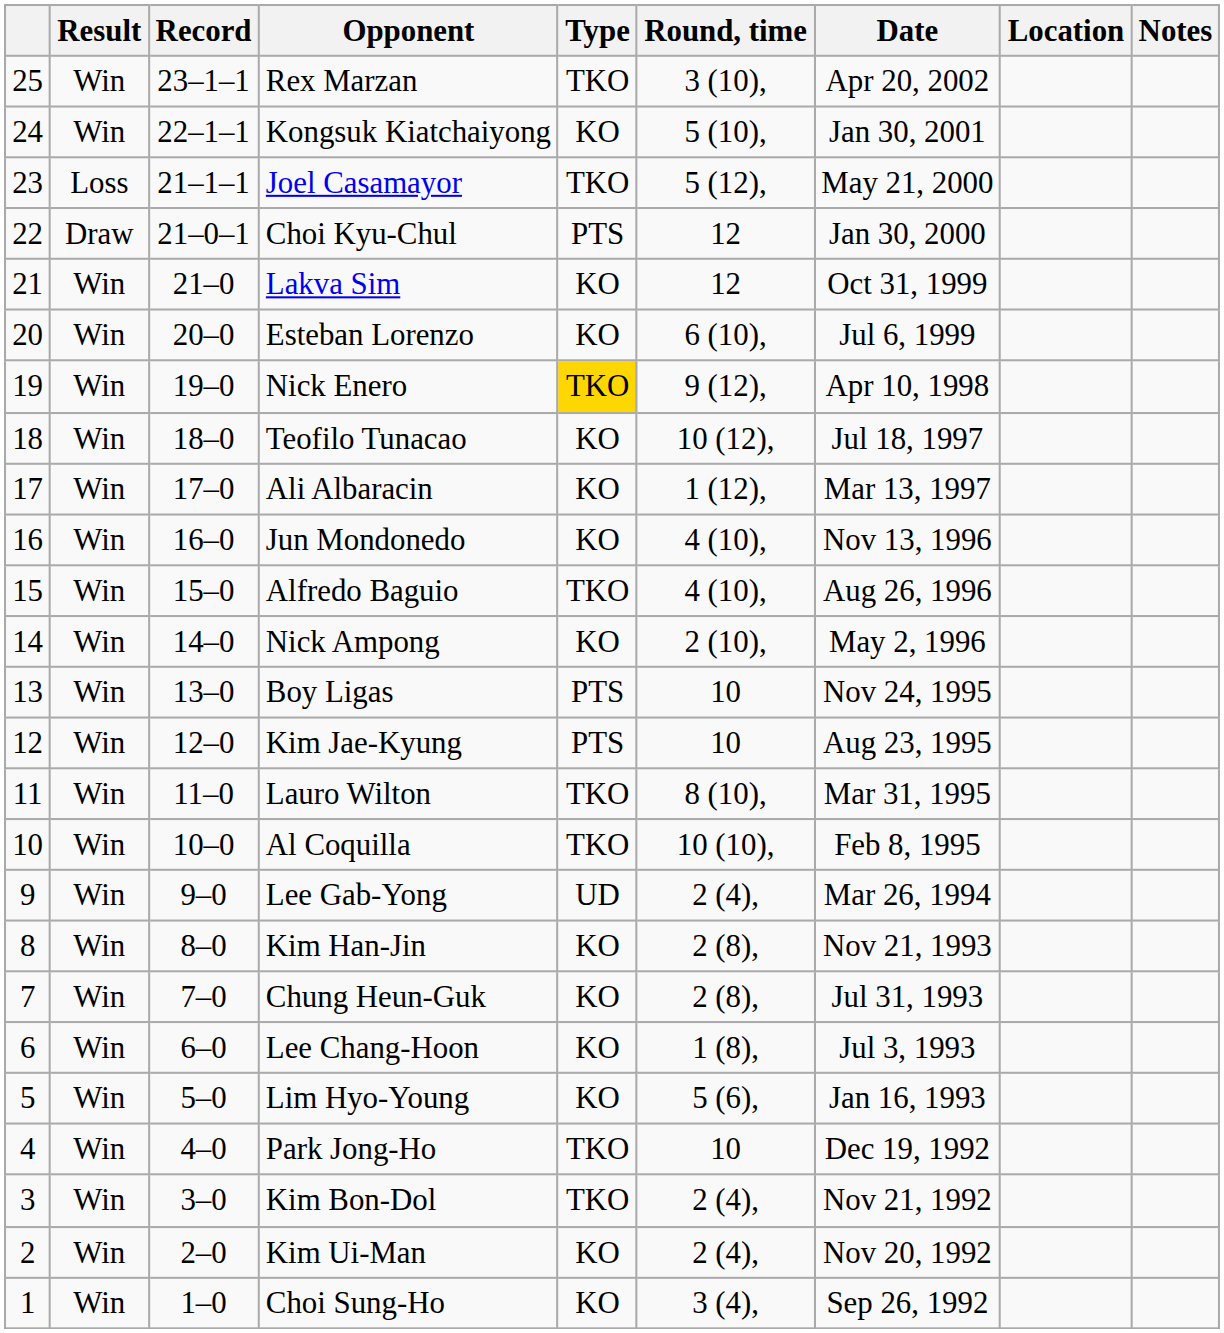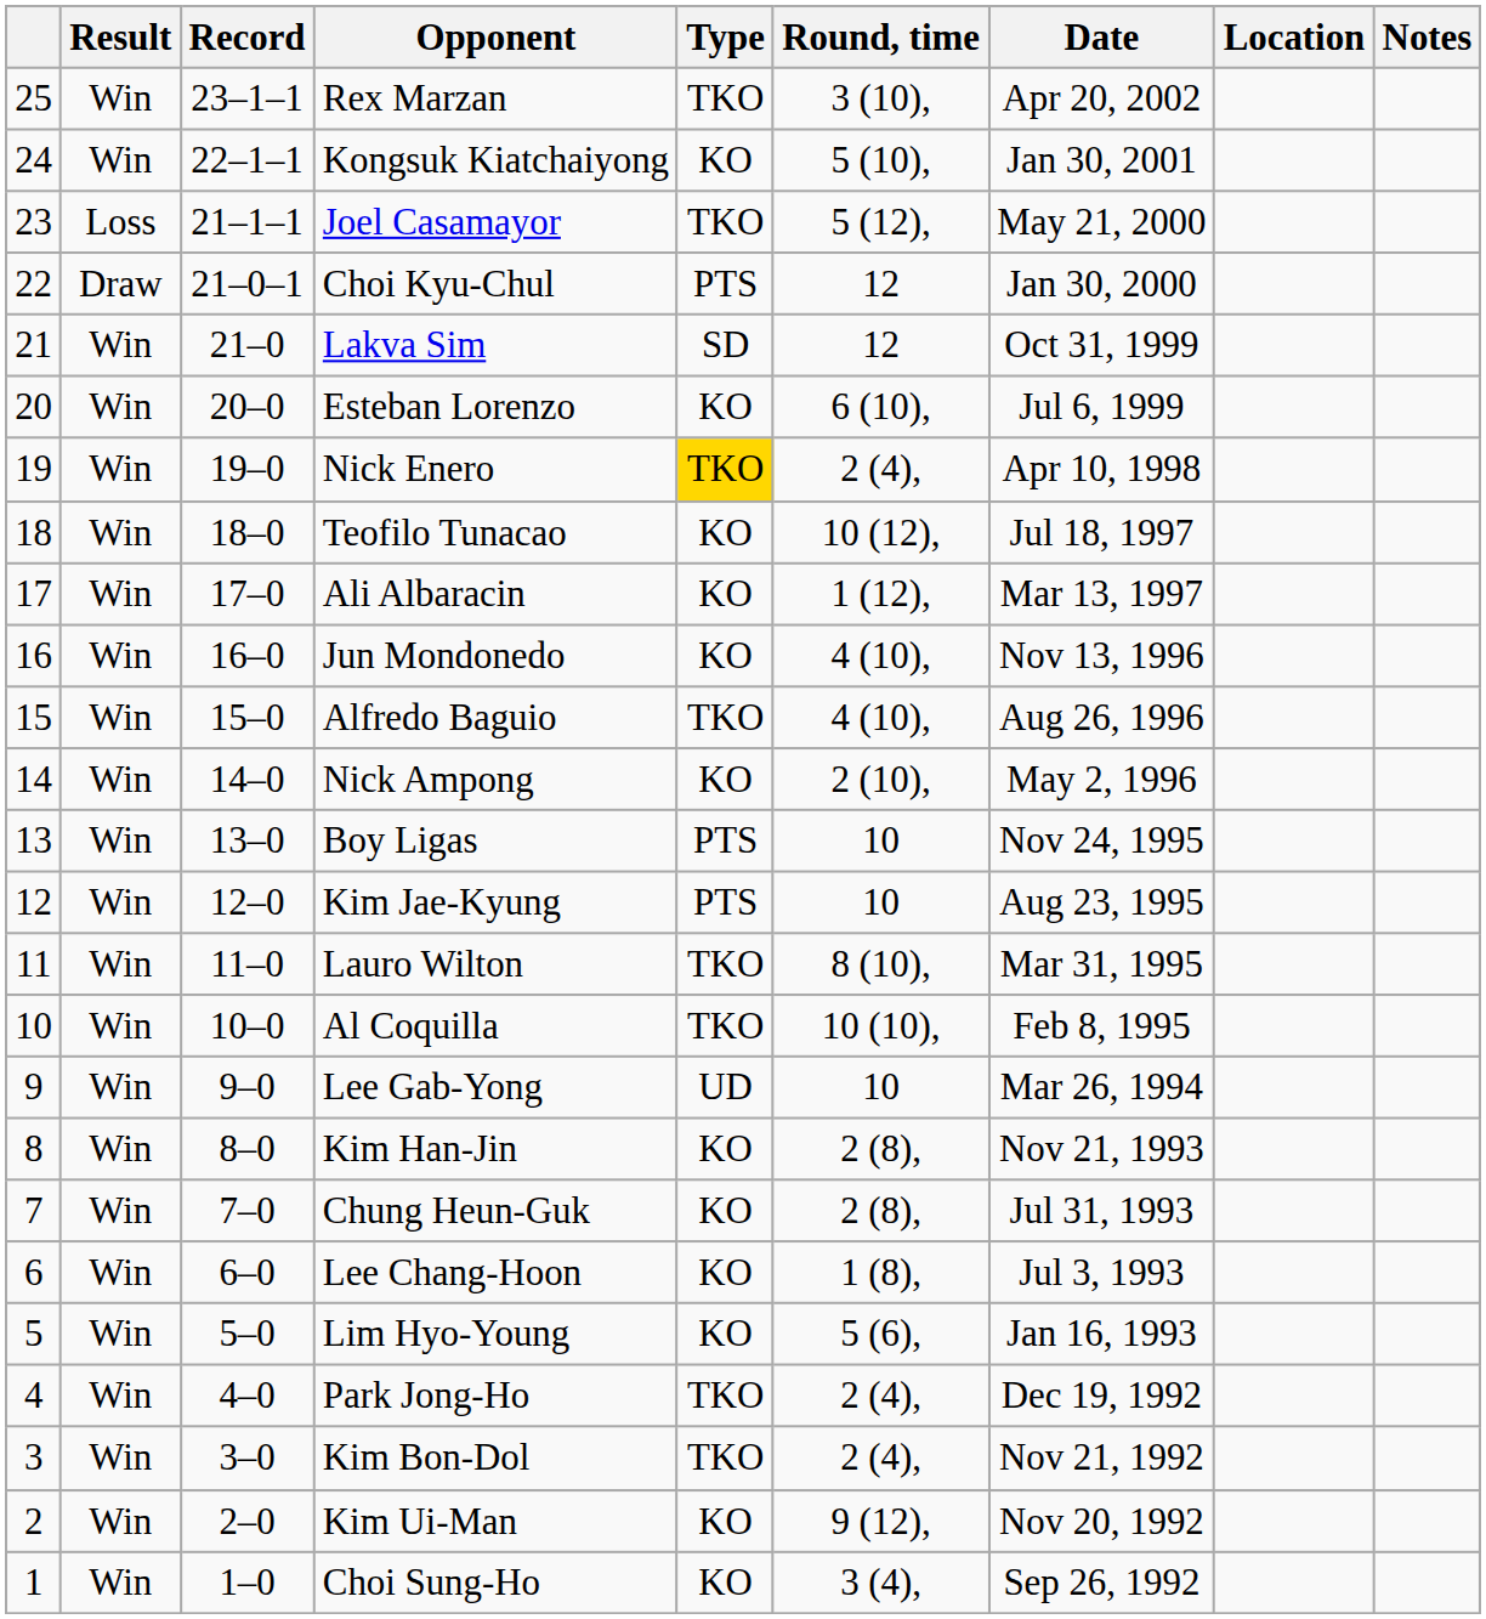 <table class="wikitable" style="text-align:center; font-size:95%">
 <tr>
 <th></th>
 <th>Result</th>
 <th>Record</th>
 <th>Opponent</th>
 <th>Type</th>
 <th>Round, time</th>
 <th>Date</th>
 <th>Location</th>
 <th>Notes</th>
 </tr>
 <tr>
 <td>25</td>
 <td>Win</td>
 <td>23–1–1</td>
 <td style="text-align:left;"> Rex Marzan</td>
 <td>TKO</td>
 <td>3 (10), </td>
 <td>Apr 20, 2002</td>
 <td style="text-align:left;"> </td>
 <td style="text-align:left;"></td>
 </tr>
 <tr>
 <td>24</td>
 <td>Win</td>
 <td>22–1–1</td>
 <td style="text-align:left;"> Kongsuk Kiatchaiyong</td>
 <td>KO</td>
 <td>5 (10), </td>
 <td>Jan 30, 2001</td>
 <td style="text-align:left;"> </td>
 <td style="text-align:left;"></td>
 </tr>
 <tr>
 <td>23</td>
 <td>Loss</td>
 <td>21–1–1</td>
 <td style="text-align:left;"> <a href='#'>Joel Casamayor</a></td>
 <td>TKO</td>
 <td>5 (12), </td>
 <td>May 21, 2000</td>
 <td style="text-align:left;"> </td>
 <td style="text-align:left;"></td>
 </tr>
 <tr>
 <td>22</td>
 <td>Draw</td>
 <td>21–0–1</td>
 <td style="text-align:left;"> Choi Kyu-Chul</td>
 <td>PTS</td>
 <td>12</td>
 <td>Jan 30, 2000</td>
 <td style="text-align:left;"> </td>
 <td style="text-align:left;"></td>
 </tr>
 <tr>
 <td>21</td>
 <td>Win</td>
 <td>21–0</td>
 <td style="text-align:left;"> <a href='#'>Lakva Sim</a></td>
-<td>KO</td>
+<td>SD</td>
 <td>12</td>
 <td>Oct 31, 1999</td>
 <td style="text-align:left;"> </td>
 <td style="text-align:left;"></td>
 </tr>
 <tr>
 <td>20</td>
 <td>Win</td>
 <td>20–0</td>
 <td style="text-align:left;"> Esteban Lorenzo</td>
 <td>KO</td>
 <td>6 (10), </td>
 <td>Jul 6, 1999</td>
 <td style="text-align:left;"> </td>
 <td style="text-align:left;"></td>
 </tr>
 <tr>
 <td>19</td>
 <td>Win</td>
 <td>19–0</td>
 <td style="text-align:left;"> Nick Enero</td>
 <td style="background: gold;">TKO</td>
-<td>9 (12), </td>
+<td>2 (4), </td>
 <td>Apr 10, 1998</td>
 <td style="text-align:left;"> </td>
 <td style="text-align:left;"></td>
 </tr>
 <tr>
 <td>18</td>
 <td>Win</td>
 <td>18–0</td>
 <td style="text-align:left;"> Teofilo Tunacao</td>
 <td>KO</td>
 <td>10 (12), </td>
 <td>Jul 18, 1997</td>
 <td style="text-align:left;"> </td>
 <td style="text-align:left;"></td>
 </tr>
 <tr>
 <td>17</td>
 <td>Win</td>
 <td>17–0</td>
 <td style="text-align:left;"> Ali Albaracin</td>
 <td>KO</td>
 <td>1 (12), </td>
 <td>Mar 13, 1997</td>
 <td style="text-align:left;"> </td>
 <td style="text-align:left;"></td>
 </tr>
 <tr>
 <td>16</td>
 <td>Win</td>
 <td>16–0</td>
 <td style="text-align:left;"> Jun Mondonedo</td>
 <td>KO</td>
 <td>4 (10), </td>
 <td>Nov 13, 1996</td>
 <td style="text-align:left;"> </td>
 <td style="text-align:left;"></td>
 </tr>
 <tr>
 <td>15</td>
 <td>Win</td>
 <td>15–0</td>
 <td style="text-align:left;"> Alfredo Baguio</td>
 <td>TKO</td>
 <td>4 (10), </td>
 <td>Aug 26, 1996</td>
 <td style="text-align:left;"> </td>
 <td style="text-align:left;"></td>
 </tr>
 <tr>
 <td>14</td>
 <td>Win</td>
 <td>14–0</td>
 <td style="text-align:left;"> Nick Ampong</td>
 <td>KO</td>
 <td>2 (10), </td>
 <td>May 2, 1996</td>
 <td style="text-align:left;"> </td>
 <td style="text-align:left;"></td>
 </tr>
 <tr>
 <td>13</td>
 <td>Win</td>
 <td>13–0</td>
 <td style="text-align:left;"> Boy Ligas</td>
 <td>PTS</td>
 <td>10</td>
 <td>Nov 24, 1995</td>
 <td style="text-align:left;"> </td>
 <td style="text-align:left;"></td>
 </tr>
 <tr>
 <td>12</td>
 <td>Win</td>
 <td>12–0</td>
 <td style="text-align:left;"> Kim Jae-Kyung</td>
 <td>PTS</td>
 <td>10</td>
 <td>Aug 23, 1995</td>
 <td style="text-align:left;"> </td>
 <td style="text-align:left;"></td>
 </tr>
 <tr>
 <td>11</td>
 <td>Win</td>
 <td>11–0</td>
 <td style="text-align:left;"> Lauro Wilton</td>
 <td>TKO</td>
 <td>8 (10), </td>
 <td>Mar 31, 1995</td>
 <td style="text-align:left;"> </td>
 <td style="text-align:left;"></td>
 </tr>
 <tr>
 <td>10</td>
 <td>Win</td>
 <td>10–0</td>
 <td style="text-align:left;"> Al Coquilla</td>
 <td>TKO</td>
 <td>10 (10), </td>
 <td>Feb 8, 1995</td>
 <td style="text-align:left;"> </td>
 <td style="text-align:left;"></td>
 </tr>
 <tr>
 <td>9</td>
 <td>Win</td>
 <td>9–0</td>
 <td style="text-align:left;"> Lee Gab-Yong</td>
 <td>UD</td>
-<td>2 (4), </td>
+<td>10</td>
 <td>Mar 26, 1994</td>
 <td style="text-align:left;"> </td>
 <td style="text-align:left;"></td>
 </tr>
 <tr>
 <td>8</td>
 <td>Win</td>
 <td>8–0</td>
 <td style="text-align:left;"> Kim Han-Jin</td>
 <td>KO</td>
 <td>2 (8), </td>
 <td>Nov 21, 1993</td>
 <td style="text-align:left;"> </td>
 <td style="text-align:left;"></td>
 </tr>
 <tr>
 <td>7</td>
 <td>Win</td>
 <td>7–0</td>
 <td style="text-align:left;"> Chung Heun-Guk</td>
 <td>KO</td>
 <td>2 (8), </td>
 <td>Jul 31, 1993</td>
 <td style="text-align:left;"> </td>
 <td style="text-align:left;"></td>
 </tr>
 <tr>
 <td>6</td>
 <td>Win</td>
 <td>6–0</td>
 <td style="text-align:left;"> Lee Chang-Hoon</td>
 <td>KO</td>
 <td>1 (8), </td>
 <td>Jul 3, 1993</td>
 <td style="text-align:left;"> </td>
 <td style="text-align:left;"></td>
 </tr>
 <tr>
 <td>5</td>
 <td>Win</td>
 <td>5–0</td>
 <td style="text-align:left;"> Lim Hyo-Young</td>
 <td>KO</td>
 <td>5 (6), </td>
 <td>Jan 16, 1993</td>
 <td style="text-align:left;"> </td>
 <td style="text-align:left;"></td>
 </tr>
 <tr>
 <td>4</td>
 <td>Win</td>
 <td>4–0</td>
 <td style="text-align:left;"> Park Jong-Ho</td>
 <td>TKO</td>
-<td>10</td>
+<td>2 (4), </td>
 <td>Dec 19, 1992</td>
 <td style="text-align:left;"> </td>
 <td style="text-align:left;"></td>
 </tr>
 <tr>
 <td>3</td>
 <td>Win</td>
 <td>3–0</td>
 <td style="text-align:left;"> Kim Bon-Dol</td>
 <td>TKO</td>
 <td>2 (4), </td>
 <td>Nov 21, 1992</td>
 <td style="text-align:left;"> </td>
 <td style="text-align:left;"></td>
 </tr>
 <tr>
 <td>2</td>
 <td>Win</td>
 <td>2–0</td>
 <td style="text-align:left;"> Kim Ui-Man</td>
 <td>KO</td>
-<td>2 (4), </td>
+<td>9 (12), </td>
 <td>Nov 20, 1992</td>
 <td style="text-align:left;"> </td>
 <td style="text-align:left;"></td>
 </tr>
 <tr>
 <td>1</td>
 <td>Win</td>
 <td>1–0</td>
 <td style="text-align:left;"> Choi Sung-Ho</td>
 <td>KO</td>
 <td>3 (4), </td>
 <td>Sep 26, 1992</td>
 <td style="text-align:left;"> </td>
 <td style="text-align:left;"></td>
 </tr>
 <tr>
 </tr>
 </table>
